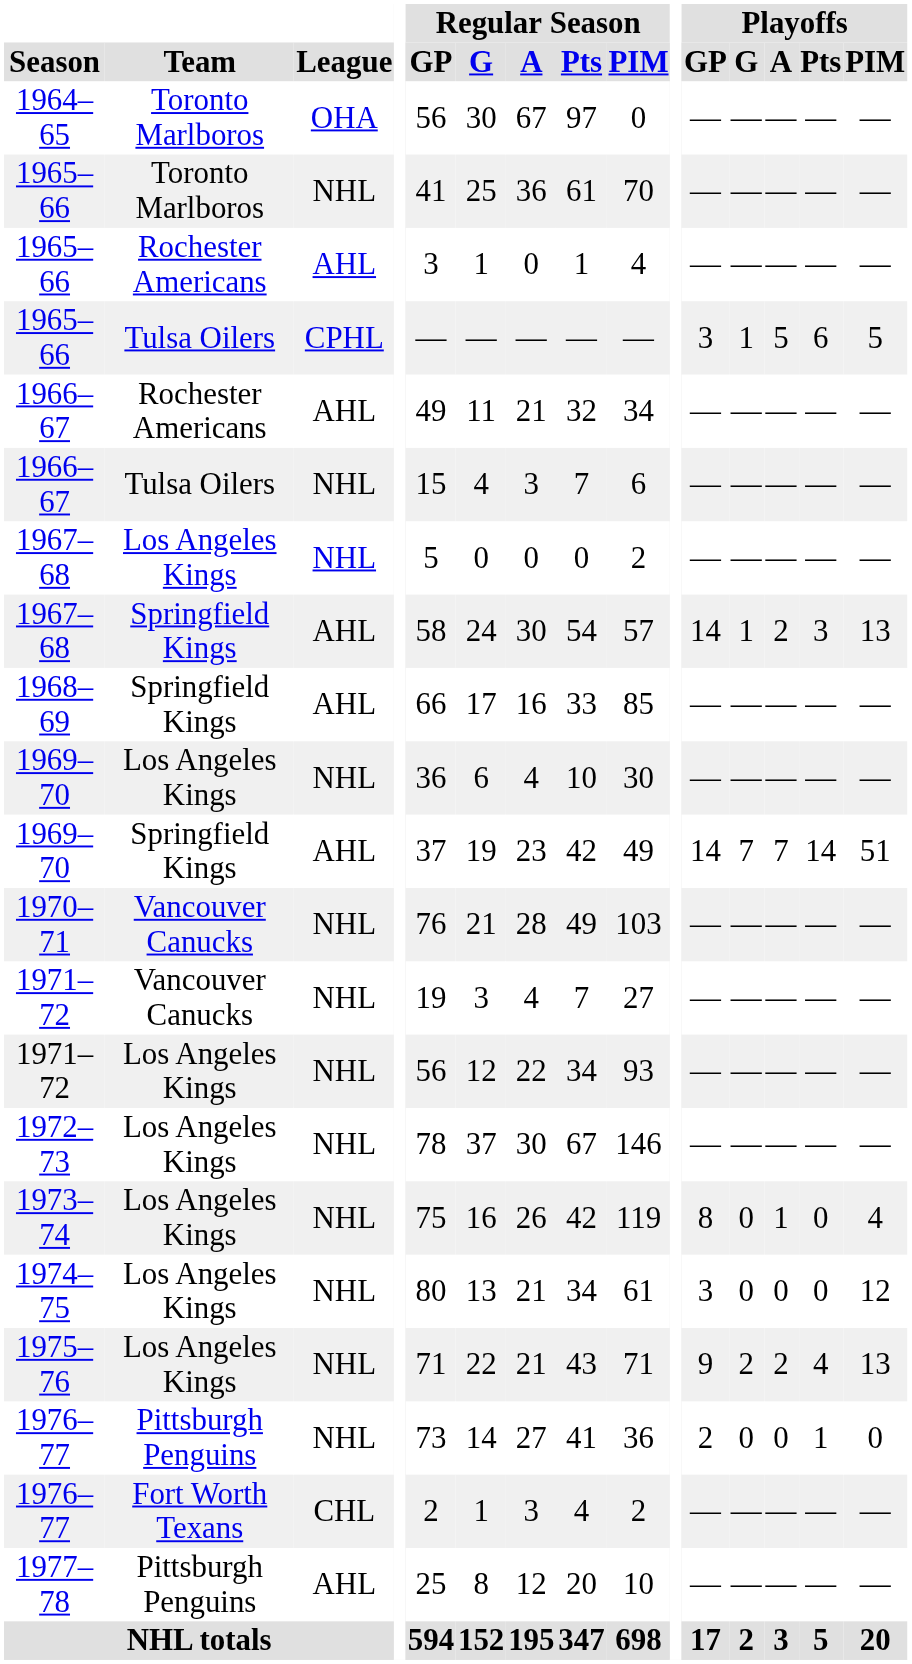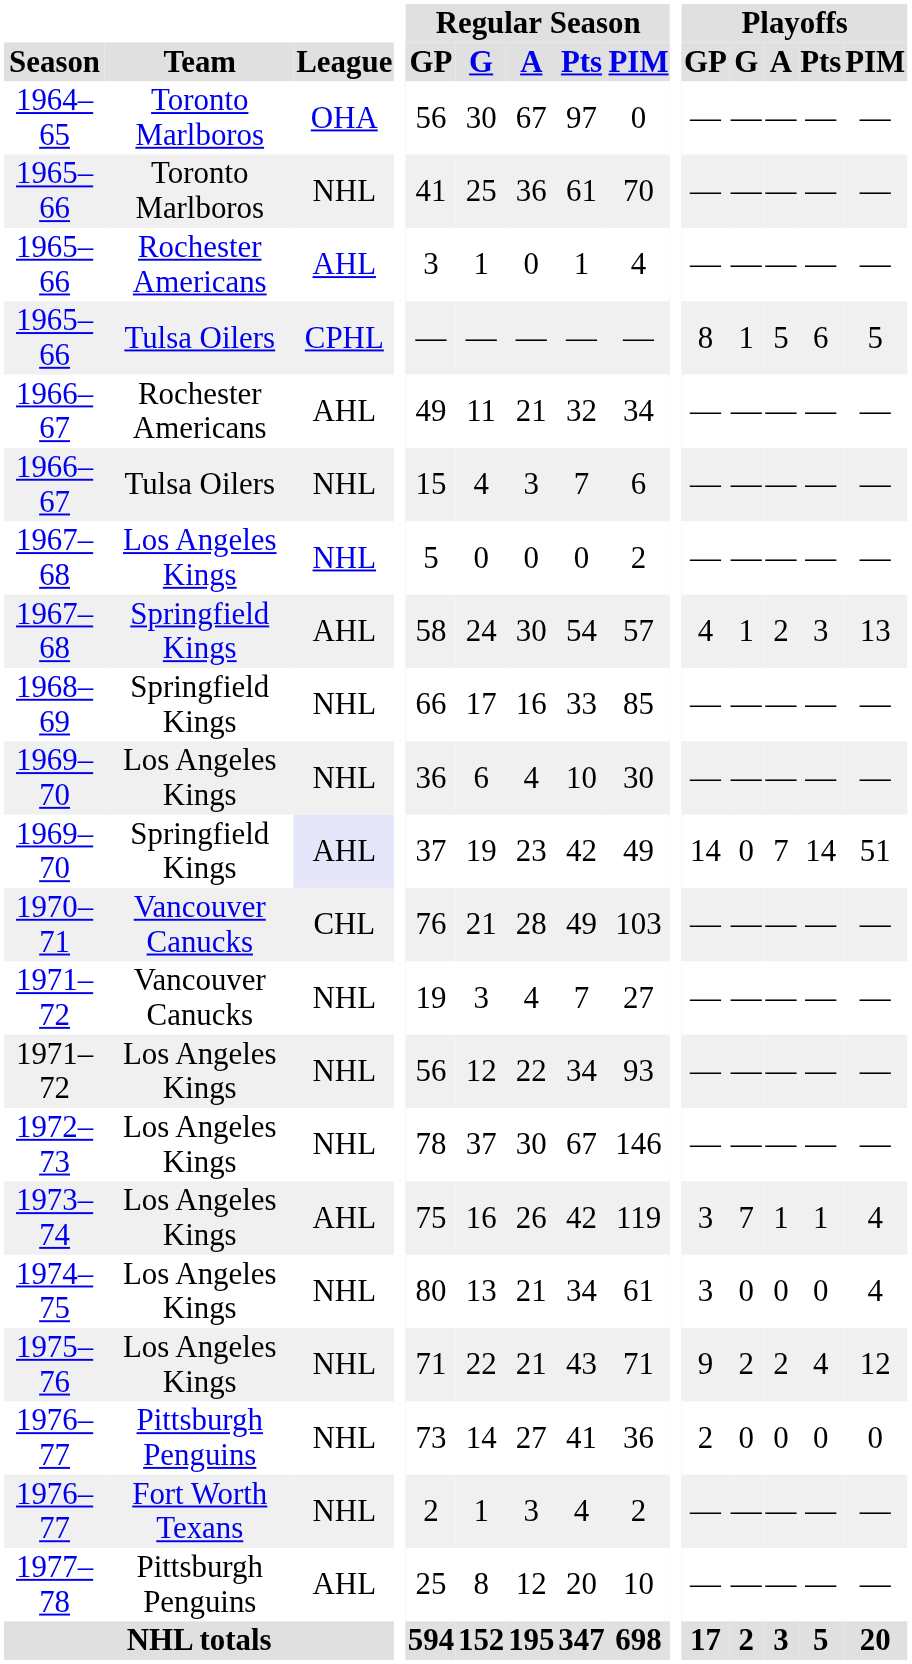 <table border="0" cellpadding="1" cellspacing="0" style="text-align:center; width:75%">
 <tr bgcolor="#e0e0e0">
 <th colspan="3"  bgcolor="#ffffff"> </th>
 <th rowspan="99" bgcolor="#ffffff"> </th>
 <th colspan="5">Regular Season</th>
 <th rowspan="99" bgcolor="#ffffff"> </th>
 <th colspan="5">Playoffs</th>
 </tr>
 <tr bgcolor="#e0e0e0">
 <th>Season</th>
 <th>Team</th>
 <th>League</th>
 <th>GP</th>
 <th><a href='#'>G</a></th>
 <th><a href='#'>A</a></th>
 <th><a href='#'>Pts</a></th>
 <th><a href='#'>PIM</a></th>
 <th>GP</th>
 <th>G</th>
 <th>A</th>
 <th>Pts</th>
 <th>PIM</th>
 </tr>
 <tr>
 <td><a href='#'>1964–65</a></td>
 <td><a href='#'>Toronto Marlboros</a></td>
 <td><a href='#'>OHA</a></td>
 <td>56</td>
 <td>30</td>
 <td>67</td>
 <td>97</td>
 <td>0</td>
 <td>—</td>
 <td>—</td>
 <td>—</td>
 <td>—</td>
 <td>—</td>
 </tr>
 <tr bgcolor="#f0f0f0">
 <td><a href='#'>1965–66</a></td>
 <td>Toronto Marlboros</td>
 <td>NHL</td>
 <td>41</td>
 <td>25</td>
 <td>36</td>
 <td>61</td>
 <td>70</td>
 <td>—</td>
 <td>—</td>
 <td>—</td>
 <td>—</td>
 <td>—</td>
 </tr>
 <tr>
 <td><a href='#'>1965–66</a></td>
 <td><a href='#'>Rochester Americans</a></td>
 <td><a href='#'>AHL</a></td>
 <td>3</td>
 <td>1</td>
 <td>0</td>
 <td>1</td>
 <td>4</td>
 <td>—</td>
 <td>—</td>
 <td>—</td>
 <td>—</td>
 <td>—</td>
 </tr>
 <tr bgcolor="#f0f0f0">
 <td><a href='#'>1965–66</a></td>
 <td><a href='#'>Tulsa Oilers</a></td>
 <td><a href='#'>CPHL</a></td>
 <td>—</td>
 <td>—</td>
 <td>—</td>
 <td>—</td>
 <td>—</td>
-<td>3</td>
+<td>8</td>
 <td>1</td>
 <td>5</td>
 <td>6</td>
 <td>5</td>
 </tr>
 <tr>
 <td><a href='#'>1966–67</a></td>
 <td>Rochester Americans</td>
 <td>AHL</td>
 <td>49</td>
 <td>11</td>
 <td>21</td>
 <td>32</td>
 <td>34</td>
 <td>—</td>
 <td>—</td>
 <td>—</td>
 <td>—</td>
 <td>—</td>
 </tr>
 <tr bgcolor="#f0f0f0">
 <td><a href='#'>1966–67</a></td>
 <td>Tulsa Oilers</td>
 <td>NHL</td>
 <td>15</td>
 <td>4</td>
 <td>3</td>
 <td>7</td>
 <td>6</td>
 <td>—</td>
 <td>—</td>
 <td>—</td>
 <td>—</td>
 <td>—</td>
 </tr>
 <tr>
 <td><a href='#'>1967–68</a></td>
 <td><a href='#'>Los Angeles Kings</a></td>
 <td><a href='#'>NHL</a></td>
 <td>5</td>
 <td>0</td>
 <td>0</td>
 <td>0</td>
 <td>2</td>
 <td>—</td>
 <td>—</td>
 <td>—</td>
 <td>—</td>
 <td>—</td>
 </tr>
 <tr bgcolor="#f0f0f0">
 <td><a href='#'>1967–68</a></td>
 <td><a href='#'>Springfield Kings</a></td>
 <td>AHL</td>
 <td>58</td>
 <td>24</td>
 <td>30</td>
 <td>54</td>
 <td>57</td>
-<td>14</td>
+<td>4</td>
 <td>1</td>
 <td>2</td>
 <td>3</td>
 <td>13</td>
 </tr>
 <tr>
 <td><a href='#'>1968–69</a></td>
 <td>Springfield Kings</td>
-<td>AHL</td>
+<td>NHL</td>
 <td>66</td>
 <td>17</td>
 <td>16</td>
 <td>33</td>
 <td>85</td>
 <td>—</td>
 <td>—</td>
 <td>—</td>
 <td>—</td>
 <td>—</td>
 </tr>
 <tr bgcolor="#f0f0f0">
 <td><a href='#'>1969–70</a></td>
 <td>Los Angeles Kings</td>
 <td>NHL</td>
 <td>36</td>
 <td>6</td>
 <td>4</td>
 <td>10</td>
 <td>30</td>
 <td>—</td>
 <td>—</td>
 <td>—</td>
 <td>—</td>
 <td>—</td>
 </tr>
 <tr>
 <td><a href='#'>1969–70</a></td>
 <td>Springfield Kings</td>
-<td>AHL</td>
+<td style="background: lavender;">AHL</td>
 <td>37</td>
 <td>19</td>
 <td>23</td>
 <td>42</td>
 <td>49</td>
 <td>14</td>
-<td>7</td>
+<td>0</td>
 <td>7</td>
 <td>14</td>
 <td>51</td>
 </tr>
 <tr bgcolor="#f0f0f0">
 <td><a href='#'>1970–71</a></td>
 <td><a href='#'>Vancouver Canucks</a></td>
-<td>NHL</td>
+<td>CHL</td>
 <td>76</td>
 <td>21</td>
 <td>28</td>
 <td>49</td>
 <td>103</td>
 <td>—</td>
 <td>—</td>
 <td>—</td>
 <td>—</td>
 <td>—</td>
 </tr>
 <tr>
 <td><a href='#'>1971–72</a></td>
 <td>Vancouver Canucks</td>
 <td>NHL</td>
 <td>19</td>
 <td>3</td>
 <td>4</td>
 <td>7</td>
 <td>27</td>
 <td>—</td>
 <td>—</td>
 <td>—</td>
 <td>—</td>
 <td>—</td>
 </tr>
 <tr bgcolor="#f0f0f0">
 <td>1971–72</td>
 <td>Los Angeles Kings</td>
 <td>NHL</td>
 <td>56</td>
 <td>12</td>
 <td>22</td>
 <td>34</td>
 <td>93</td>
 <td>—</td>
 <td>—</td>
 <td>—</td>
 <td>—</td>
 <td>—</td>
 </tr>
 <tr>
 <td><a href='#'>1972–73</a></td>
 <td>Los Angeles Kings</td>
 <td>NHL</td>
 <td>78</td>
 <td>37</td>
 <td>30</td>
 <td>67</td>
 <td>146</td>
 <td>—</td>
 <td>—</td>
 <td>—</td>
 <td>—</td>
 <td>—</td>
 </tr>
 <tr bgcolor="#f0f0f0">
 <td><a href='#'>1973–74</a></td>
 <td>Los Angeles Kings</td>
-<td>NHL</td>
+<td>AHL</td>
 <td>75</td>
 <td>16</td>
 <td>26</td>
 <td>42</td>
 <td>119</td>
-<td>8</td>
-<td>0</td>
+<td>3</td>
+<td>7</td>
 <td>1</td>
-<td>0</td>
+<td>1</td>
 <td>4</td>
 </tr>
 <tr>
 <td><a href='#'>1974–75</a></td>
 <td>Los Angeles Kings</td>
 <td>NHL</td>
 <td>80</td>
 <td>13</td>
 <td>21</td>
 <td>34</td>
 <td>61</td>
 <td>3</td>
 <td>0</td>
 <td>0</td>
 <td>0</td>
-<td>12</td>
+<td>4</td>
 </tr>
 <tr bgcolor="#f0f0f0">
 <td><a href='#'>1975–76</a></td>
 <td>Los Angeles Kings</td>
 <td>NHL</td>
 <td>71</td>
 <td>22</td>
 <td>21</td>
 <td>43</td>
 <td>71</td>
 <td>9</td>
 <td>2</td>
 <td>2</td>
 <td>4</td>
-<td>13</td>
+<td>12</td>
 </tr>
 <tr>
 <td><a href='#'>1976–77</a></td>
 <td><a href='#'>Pittsburgh Penguins</a></td>
 <td>NHL</td>
 <td>73</td>
 <td>14</td>
 <td>27</td>
 <td>41</td>
 <td>36</td>
 <td>2</td>
 <td>0</td>
 <td>0</td>
-<td>1</td>
+<td>0</td>
 <td>0</td>
 </tr>
 <tr bgcolor="#f0f0f0">
 <td><a href='#'>1976–77</a></td>
 <td><a href='#'>Fort Worth Texans</a></td>
-<td>CHL</td>
+<td>NHL</td>
 <td>2</td>
 <td>1</td>
 <td>3</td>
 <td>4</td>
 <td>2</td>
 <td>—</td>
 <td>—</td>
 <td>—</td>
 <td>—</td>
 <td>—</td>
 </tr>
 <tr>
 <td><a href='#'>1977–78</a></td>
 <td>Pittsburgh Penguins</td>
 <td>AHL</td>
 <td>25</td>
 <td>8</td>
 <td>12</td>
 <td>20</td>
 <td>10</td>
 <td>—</td>
 <td>—</td>
 <td>—</td>
 <td>—</td>
 <td>—</td>
 </tr>
 <tr bgcolor="#e0e0e0">
 <th colspan="3">NHL totals</th>
 <th>594</th>
 <th>152</th>
 <th>195</th>
 <th>347</th>
 <th>698</th>
 <th>17</th>
 <th>2</th>
 <th>3</th>
 <th>5</th>
 <th>20</th>
 </tr>
 </table>
